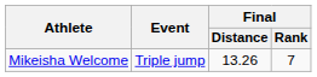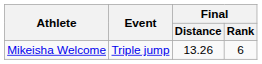 <table class="wikitable" style="font-size:90%; text-align:center">
 <tr>
 <th rowspan=2>Athlete</th>
 <th rowspan=2>Event</th>
 <th colspan=2>Final</th>
 </tr>
 <tr style="font-size:95%">
 <th>Distance</th>
 <th>Rank</th>
 </tr>
 <tr>
 <td align=left><a href='#'>Mikeisha Welcome</a></td>
 <td align=left rowspan=1><a href='#'>Triple jump</a></td>
 <td>13.26</td>
-<td>7</td>
+<td>6</td>
 </tr>
 </table>
